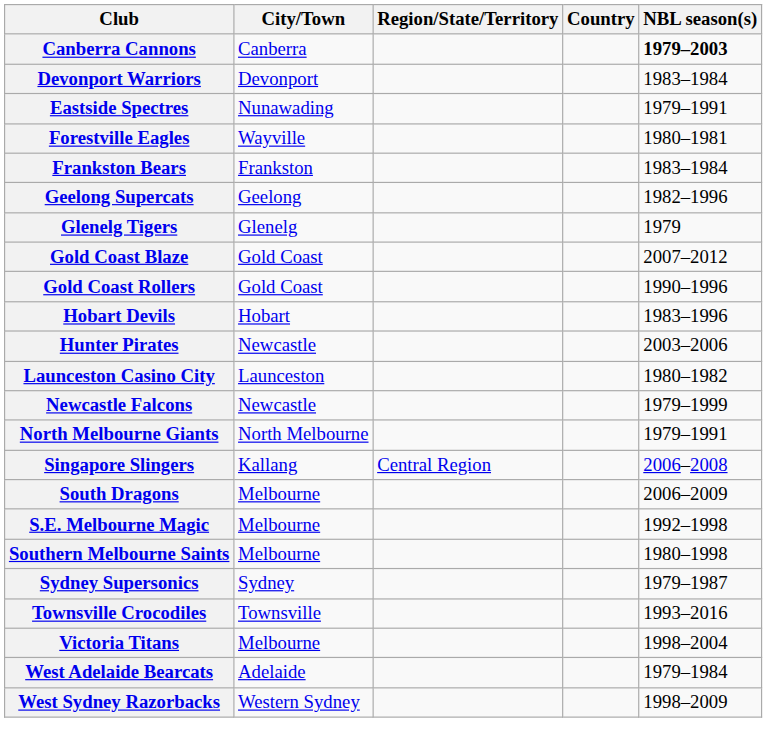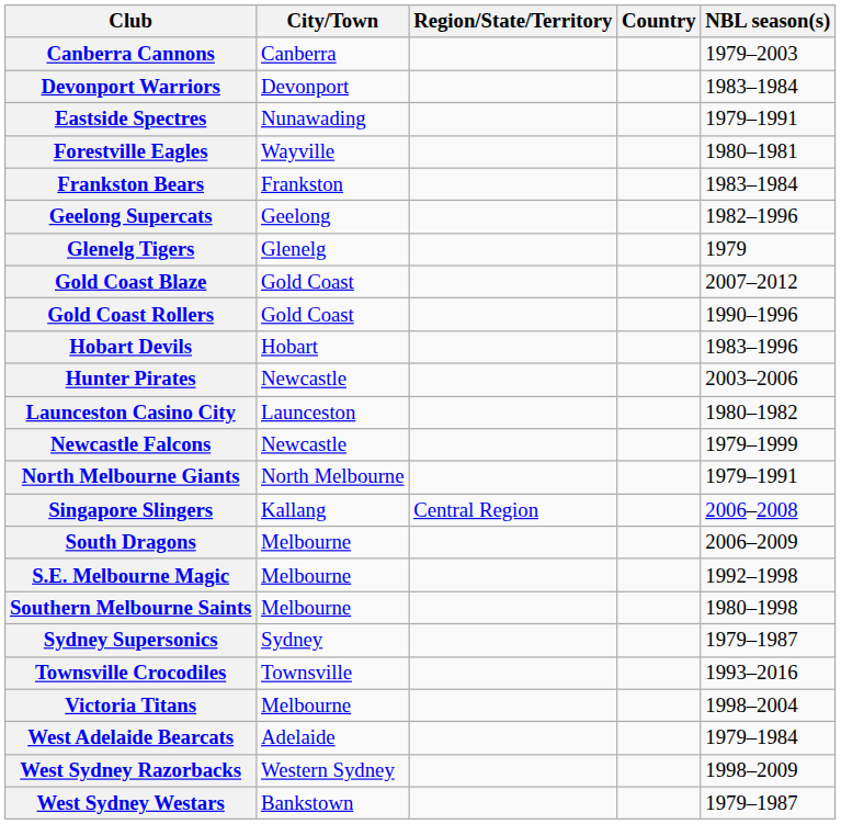 <table class="wikitable sortable plainrowheaders">
 <tr>
 <th scope="col">Club</th>
 <th scope="col">City/Town</th>
 <th scope="col">Region/State/Territory</th>
 <th scope="col">Country</th>
 <th scope="col">NBL season(s)</th>
 </tr>
 <tr>
 <th scope="row" nowrap> <a href='#'>Canberra Cannons</a></th>
 <td><a href='#'>Canberra</a></td>
 <td></td>
 <td></td>
-<td nowrap style="text-align:centre;"><strong>1979–2003</strong></td>
+<td nowrap style="text-align:centre;">1979–2003</td>
 </tr>
 <tr>
 <th scope="row" nowrap> <a href='#'>Devonport Warriors</a></th>
 <td><a href='#'>Devonport</a></td>
 <td></td>
 <td></td>
 <td nowrap style="text-align:centre;">1983–1984</td>
 </tr>
 <tr>
 <th scope="row" nowrap> <a href='#'>Eastside Spectres</a></th>
 <td><a href='#'>Nunawading</a></td>
 <td></td>
 <td></td>
 <td nowrap style="text-align:centre;">1979–1991</td>
 </tr>
 <tr>
 <th scope="row" nowrap> <a href='#'>Forestville Eagles</a></th>
 <td><a href='#'>Wayville</a></td>
 <td></td>
 <td></td>
 <td nowrap="" style="text-align:centre;">1980–1981</td>
 </tr>
 <tr>
 <th scope="row" nowrap> <a href='#'>Frankston Bears</a></th>
 <td><a href='#'>Frankston</a></td>
 <td></td>
 <td></td>
 <td nowrap style="text-align:centre;">1983–1984</td>
 </tr>
 <tr>
 <th scope="row" nowrap> <a href='#'>Geelong Supercats</a></th>
 <td><a href='#'>Geelong</a></td>
 <td></td>
 <td></td>
 <td nowrap style="text-align:centre;">1982–1996</td>
 </tr>
 <tr>
 <th scope="row" nowrap> <a href='#'>Glenelg Tigers</a></th>
 <td><a href='#'>Glenelg</a></td>
 <td></td>
 <td></td>
 <td nowrap style="text-align:centre;">1979</td>
 </tr>
 <tr>
 <th scope="row" nowrap> <a href='#'>Gold Coast Blaze</a></th>
 <td><a href='#'>Gold Coast</a></td>
 <td></td>
 <td></td>
 <td nowrap style="text-align:centre;">2007–2012</td>
 </tr>
 <tr>
 <th scope="row" nowrap> <a href='#'>Gold Coast Rollers</a></th>
 <td><a href='#'>Gold Coast</a></td>
 <td></td>
 <td></td>
 <td nowrap style="text-align:centre;">1990–1996</td>
 </tr>
 <tr>
 <th scope="row" nowrap> <a href='#'>Hobart Devils</a></th>
 <td><a href='#'>Hobart</a></td>
 <td></td>
 <td></td>
 <td nowrap style="text-align:centre;">1983–1996</td>
 </tr>
 <tr>
 <th scope="row" nowrap> <a href='#'>Hunter Pirates</a></th>
 <td><a href='#'>Newcastle</a></td>
 <td></td>
 <td></td>
 <td nowrap style="text-align:centre;">2003–2006</td>
 </tr>
 <tr>
 <th scope="row" nowrap> <a href='#'>Launceston Casino City</a></th>
 <td><a href='#'>Launceston</a></td>
 <td></td>
 <td></td>
 <td nowrap style="text-align:centre;">1980–1982</td>
 </tr>
 <tr>
 <th scope="row" nowrap> <a href='#'>Newcastle Falcons</a></th>
 <td><a href='#'>Newcastle</a></td>
 <td></td>
 <td></td>
 <td nowrap style="text-align:centre;">1979–1999</td>
 </tr>
 <tr>
 <th scope="row" nowrap> <a href='#'>North Melbourne Giants</a></th>
 <td><a href='#'>North Melbourne</a></td>
 <td></td>
 <td></td>
 <td nowrap style="text-align:centre;">1979–1991</td>
 </tr>
 <tr>
 <th scope="row" nowrap> <a href='#'>Singapore Slingers</a></th>
 <td><a href='#'>Kallang</a></td>
 <td> <a href='#'>Central Region</a></td>
 <td></td>
 <td nowrap style="text-align:centre;"><a href='#'>2006</a>–<a href='#'>2008</a></td>
 </tr>
 <tr>
 <th scope="row" nowrap> <a href='#'>South Dragons</a></th>
 <td><a href='#'>Melbourne</a></td>
 <td></td>
 <td></td>
 <td nowrap style="text-align:centre;">2006–2009</td>
 </tr>
 <tr>
 <th scope="row" nowrap> <a href='#'>S.E. Melbourne Magic</a></th>
 <td><a href='#'>Melbourne</a></td>
 <td></td>
 <td></td>
 <td nowrap style="text-align:centre;">1992–1998</td>
 </tr>
 <tr>
 <th scope="row" nowrap> <a href='#'>Southern Melbourne Saints</a></th>
 <td><a href='#'>Melbourne</a></td>
 <td></td>
 <td></td>
 <td nowrap style="text-align:centre;">1980–1998</td>
 </tr>
 <tr>
 <th scope="row" nowrap> <a href='#'>Sydney Supersonics</a></th>
 <td><a href='#'>Sydney</a></td>
 <td></td>
 <td></td>
 <td nowrap style="text-align:centre;">1979–1987</td>
 </tr>
 <tr>
 <th scope="row" nowrap> <a href='#'>Townsville Crocodiles</a></th>
 <td><a href='#'>Townsville</a></td>
 <td></td>
 <td></td>
 <td nowrap style="text-align:centre;">1993–2016</td>
 </tr>
 <tr>
 <th scope="row" nowrap> <a href='#'>Victoria Titans</a></th>
 <td><a href='#'>Melbourne</a></td>
 <td></td>
 <td></td>
 <td nowrap style="text-align:centre;">1998–2004</td>
 </tr>
 <tr>
 <th scope="row" nowrap> <a href='#'>West Adelaide Bearcats</a></th>
 <td><a href='#'>Adelaide</a></td>
 <td></td>
 <td></td>
 <td nowrap style="text-align:centre;">1979–1984</td>
 </tr>
 <tr>
 <th scope="row" nowrap> <a href='#'>West Sydney Razorbacks</a></th>
 <td><a href='#'>Western Sydney</a></td>
 <td></td>
 <td></td>
 <td nowrap style="text-align:centre;">1998–2009</td>
 </tr>
+<tr>
+<th scope="row" nowrap> <a href='#'>West Sydney Westars</a></th>
+<td><a href='#'>Bankstown</a></td>
+<td></td>
+<td></td>
+<td nowrap style="text-align:centre;">1979–1987</td>
+</tr>
 </table>
